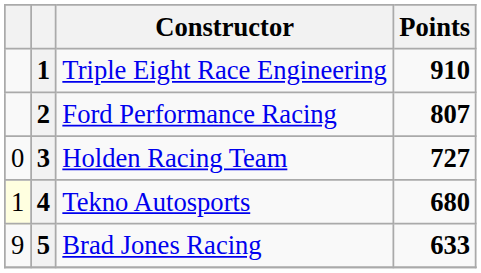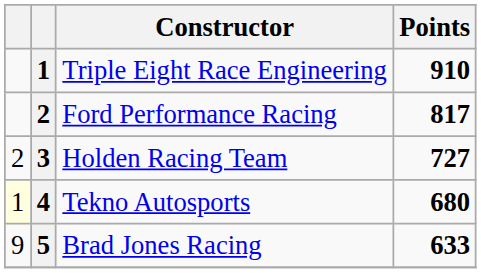 <table class="wikitable" style="font-size: 95%;">
 <tr>
 <th></th>
 <th></th>
 <th>Constructor</th>
 <th>Points</th>
 </tr>
 <tr>
 <td></td>
 <th>1</th>
 <td><a href='#'>Triple Eight Race Engineering</a></td>
 <td align="right"><strong>910</strong></td>
 </tr>
 <tr>
 <td></td>
 <th>2</th>
 <td><a href='#'>Ford Performance Racing</a></td>
-<td align="right"><strong>807</strong></td>
+<td align="right"><strong>817</strong></td>
 </tr>
 <tr>
-<td> 0</td>
+<td> 2</td>
 <th>3</th>
 <td><a href='#'>Holden Racing Team</a></td>
 <td align="right"><strong>727</strong></td>
 </tr>
 <tr>
 <td style="background: lightyellow;"> 1</td>
 <th>4</th>
 <td><a href='#'>Tekno Autosports</a></td>
 <td align="right"><strong>680</strong></td>
 </tr>
 <tr>
 <td> 9</td>
 <th>5</th>
 <td><a href='#'>Brad Jones Racing</a></td>
 <td align="right"><strong>633</strong></td>
 </tr>
 <tr>
 </tr>
 </table>
